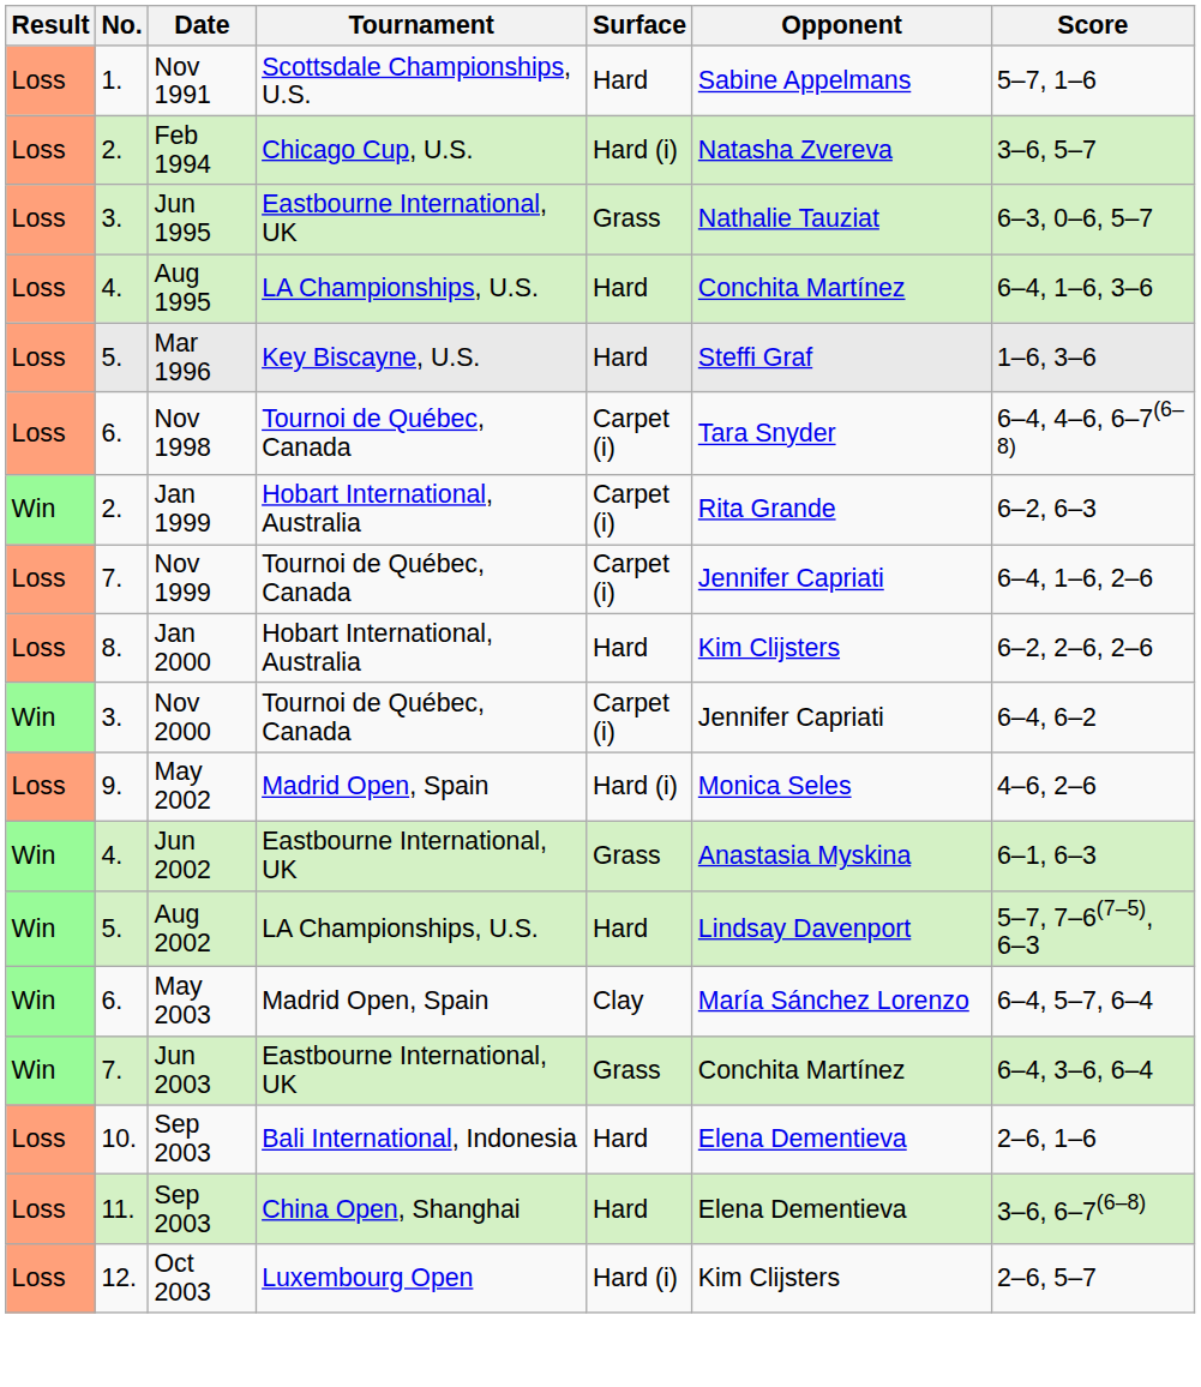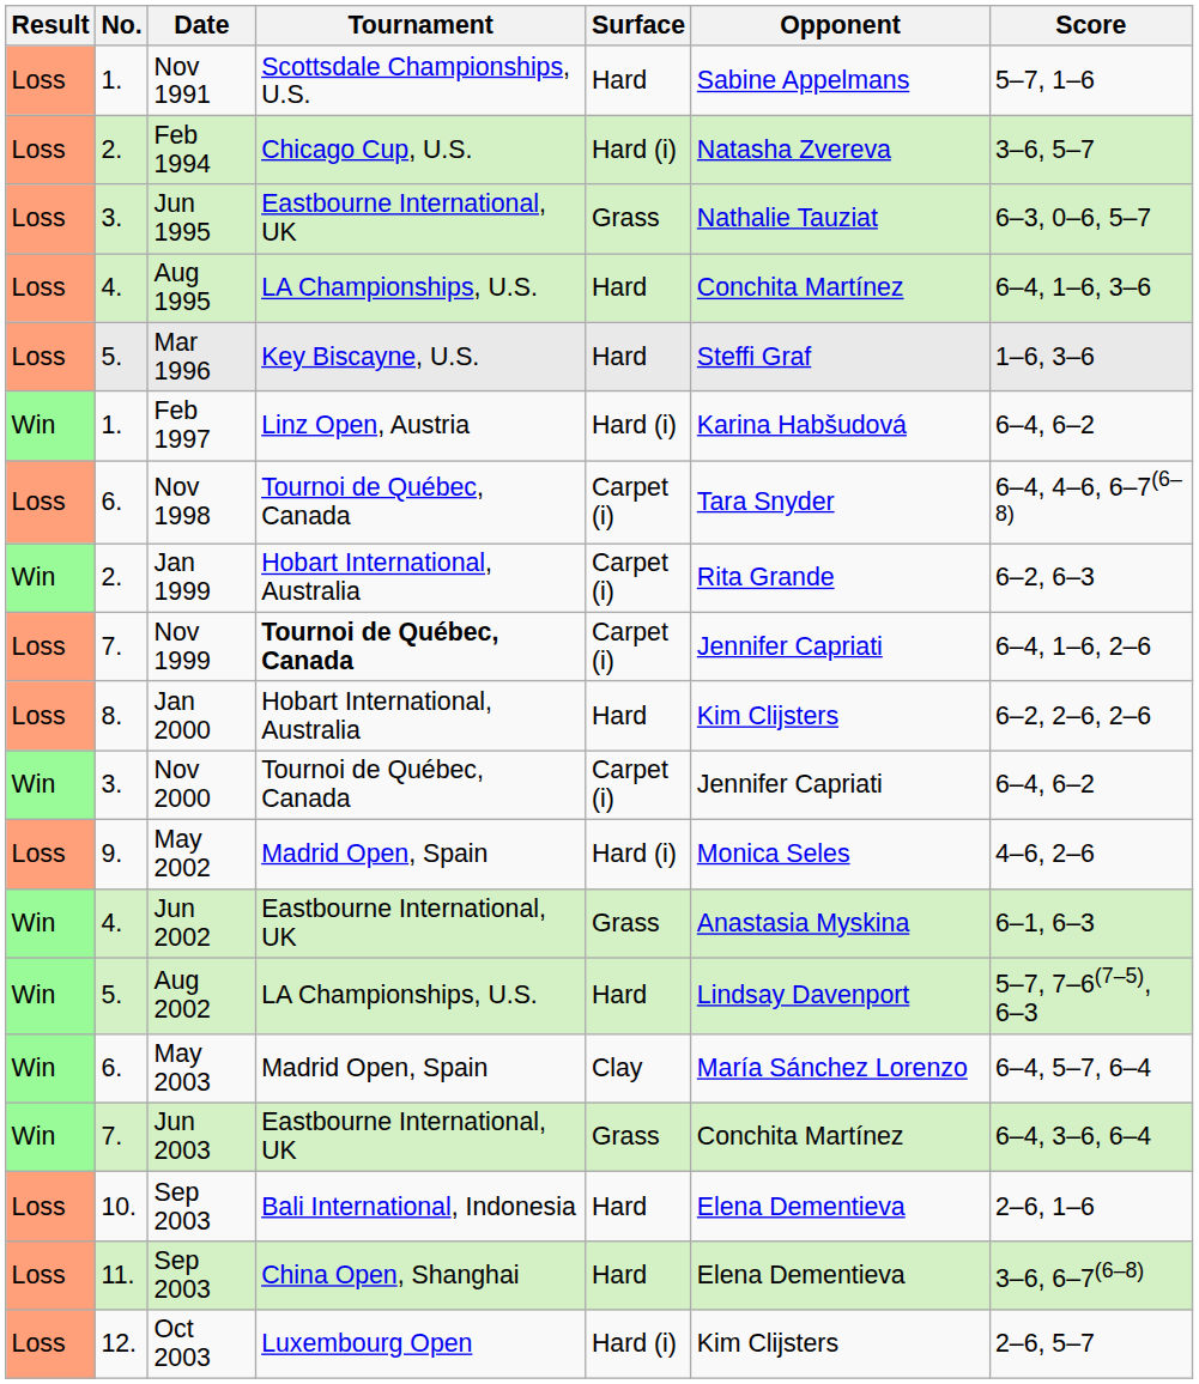 <table class="sortable wikitable">
 <tr>
 <th style="width:40px">Result</th>
 <th>No.</th>
 <th style="width:60px">Date</th>
 <th style="width:200px">Tournament</th>
 <th style="width:50px">Surface</th>
 <th style="width:180px">Opponent</th>
 <th style="width:120px" class="unsortable">Score</th>
 </tr>
 <tr>
 <td style="background:#ffa07a;">Loss</td>
 <td>1.</td>
 <td>Nov 1991</td>
 <td><a href='#'>Scottsdale Championships</a>, U.S.</td>
 <td>Hard</td>
 <td> <a href='#'>Sabine Appelmans</a></td>
 <td>5–7, 1–6</td>
 </tr>
 <tr style="background:#d4f1c5;">
 <td style="background:#ffa07a;">Loss</td>
 <td>2.</td>
 <td>Feb 1994</td>
 <td><a href='#'>Chicago Cup</a>, U.S.</td>
 <td>Hard (i)</td>
 <td> <a href='#'>Natasha Zvereva</a></td>
 <td>3–6, 5–7</td>
 </tr>
 <tr style="background:#d4f1c5;">
 <td style="background:#ffa07a;">Loss</td>
 <td>3.</td>
 <td>Jun 1995</td>
 <td><a href='#'>Eastbourne International</a>, UK</td>
 <td>Grass</td>
 <td> <a href='#'>Nathalie Tauziat</a></td>
 <td>6–3, 0–6, 5–7</td>
 </tr>
 <tr style="background:#d4f1c5;">
 <td style="background:#ffa07a;">Loss</td>
 <td>4.</td>
 <td>Aug 1995</td>
 <td><a href='#'>LA Championships</a>, U.S.</td>
 <td>Hard</td>
 <td> <a href='#'>Conchita Martínez</a></td>
 <td>6–4, 1–6, 3–6</td>
 </tr>
 <tr style="background:#e9e9e9;">
 <td style="background:#ffa07a;">Loss</td>
 <td>5.</td>
 <td>Mar 1996</td>
 <td><a href='#'>Key Biscayne</a>, U.S.</td>
 <td>Hard</td>
 <td> <a href='#'>Steffi Graf</a></td>
 <td>1–6, 3–6</td>
 </tr>
 <tr>
+<td style="background:#98fb98;">Win</td>
+<td>1.</td>
+<td>Feb 1997</td>
+<td><a href='#'>Linz Open</a>, Austria</td>
+<td>Hard (i)</td>
+<td> <a href='#'>Karina Habšudová</a></td>
+<td>6–4, 6–2</td>
+</tr>
+<tr>
 <td style="background:#ffa07a;">Loss</td>
 <td>6.</td>
 <td>Nov 1998</td>
 <td><a href='#'>Tournoi de Québec</a>, Canada</td>
 <td>Carpet (i)</td>
 <td> <a href='#'>Tara Snyder</a></td>
 <td>6–4, 4–6, 6–7<sup>(6–8)</sup></td>
 </tr>
 <tr>
 <td style="background:#98fb98;">Win</td>
 <td>2.</td>
 <td>Jan 1999</td>
 <td><a href='#'>Hobart International</a>, Australia</td>
 <td>Carpet (i)</td>
 <td> <a href='#'>Rita Grande</a></td>
 <td>6–2, 6–3</td>
 </tr>
 <tr>
 <td style="background:#ffa07a;">Loss</td>
 <td>7.</td>
 <td>Nov 1999</td>
-<td>Tournoi de Québec, Canada</td>
+<td><strong>Tournoi de Québec, Canada</strong></td>
 <td>Carpet (i)</td>
 <td> <a href='#'>Jennifer Capriati</a></td>
 <td>6–4, 1–6, 2–6</td>
 </tr>
 <tr>
 <td style="background:#ffa07a;">Loss</td>
 <td>8.</td>
 <td>Jan 2000</td>
 <td>Hobart International, Australia</td>
 <td>Hard</td>
 <td> <a href='#'>Kim Clijsters</a></td>
 <td>6–2, 2–6, 2–6</td>
 </tr>
 <tr>
 <td style="background:#98fb98;">Win</td>
 <td>3.</td>
 <td>Nov 2000</td>
 <td>Tournoi de Québec, Canada</td>
 <td>Carpet (i)</td>
 <td> Jennifer Capriati</td>
 <td>6–4, 6–2</td>
 </tr>
 <tr>
 <td style="background:#ffa07a;">Loss</td>
 <td>9.</td>
 <td>May 2002</td>
 <td><a href='#'>Madrid Open</a>, Spain</td>
 <td>Hard (i)</td>
 <td> <a href='#'>Monica Seles</a></td>
 <td>4–6, 2–6</td>
 </tr>
 <tr style="background:#d4f1c5;">
 <td style="background:#98fb98;">Win</td>
 <td>4.</td>
 <td>Jun 2002</td>
 <td>Eastbourne International, UK</td>
 <td>Grass</td>
 <td> <a href='#'>Anastasia Myskina</a></td>
 <td>6–1, 6–3</td>
 </tr>
 <tr style="background:#d4f1c5;">
 <td style="background:#98fb98;">Win</td>
 <td>5.</td>
 <td>Aug 2002</td>
 <td>LA Championships, U.S.</td>
 <td>Hard</td>
 <td> <a href='#'>Lindsay Davenport</a></td>
 <td>5–7, 7–6<sup>(7–5)</sup>, 6–3</td>
 </tr>
 <tr>
 <td style="background:#98fb98;">Win</td>
 <td>6.</td>
 <td>May 2003</td>
 <td>Madrid Open, Spain</td>
 <td>Clay</td>
 <td> <a href='#'>María Sánchez Lorenzo</a></td>
 <td>6–4, 5–7, 6–4</td>
 </tr>
 <tr style="background:#d4f1c5;">
 <td style="background:#98fb98;">Win</td>
 <td>7.</td>
 <td>Jun 2003</td>
 <td>Eastbourne International, UK</td>
 <td>Grass</td>
 <td> Conchita Martínez</td>
 <td>6–4, 3–6, 6–4</td>
 </tr>
 <tr>
 <td style="background:#ffa07a;">Loss</td>
 <td>10.</td>
 <td>Sep 2003</td>
 <td><a href='#'>Bali International</a>, Indonesia</td>
 <td>Hard</td>
 <td> <a href='#'>Elena Dementieva</a></td>
 <td>2–6, 1–6</td>
 </tr>
 <tr style="background:#d4f1c5;">
 <td style="background:#ffa07a;">Loss</td>
 <td>11.</td>
 <td>Sep 2003</td>
 <td><a href='#'>China Open</a>, Shanghai</td>
 <td>Hard</td>
 <td> Elena Dementieva</td>
 <td>3–6, 6–7<sup>(6–8)</sup></td>
 </tr>
 <tr>
 <td style="background:#ffa07a;">Loss</td>
 <td>12.</td>
 <td>Oct 2003</td>
 <td><a href='#'>Luxembourg Open</a></td>
 <td>Hard (i)</td>
 <td> Kim Clijsters</td>
 <td>2–6, 5–7</td>
 </tr>
 </table>
